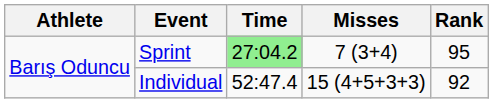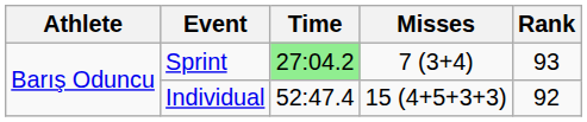 <table class="wikitable" style="font-size:90%">
 <tr>
 <th>Athlete</th>
 <th>Event</th>
 <th>Time</th>
 <th>Misses</th>
 <th>Rank</th>
 </tr>
 <tr align=center>
 <td align=left rowspan=2><a href='#'>Barış Oduncu</a></td>
 <td align=left><a href='#'>Sprint</a></td>
 <td style="background: lightgreen;">27:04.2</td>
 <td>7 (3+4)</td>
-<td>95</td>
+<td>93</td>
 </tr>
 <tr align=center>
 <td align=left><a href='#'>Individual</a></td>
 <td>52:47.4</td>
 <td>15 (4+5+3+3)</td>
 <td>92</td>
 </tr>
 </table>
